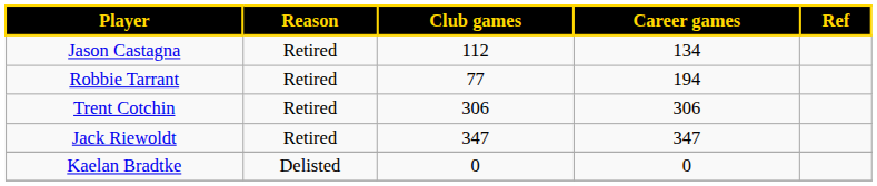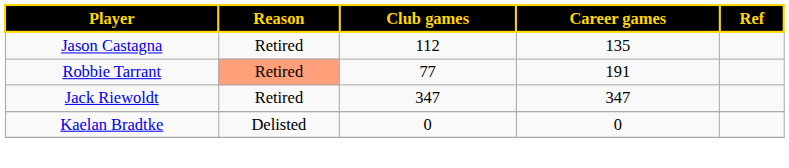 <table class="wikitable" style="text-align:center; font-size:100%; width:60%;">
 <tr>
 <th style="background:black; border: solid gold 2px; color:gold;">Player</th>
 <th style="background:black; border: solid gold 2px; color:gold;">Reason</th>
 <th style="background:black; border: solid gold 2px; color:gold;">Club games</th>
 <th style="background:black; border: solid gold 2px; color:gold;">Career games</th>
 <th style="background:black; border: solid gold 2px; color:gold;">Ref</th>
 </tr>
 <tr>
 <td><a href='#'>Jason Castagna</a></td>
 <td>Retired</td>
 <td>112</td>
-<td>134</td>
+<td>135</td>
 <td></td>
 </tr>
 <tr>
 <td><a href='#'>Robbie Tarrant</a></td>
-<td>Retired</td>
+<td style="background: lightsalmon;">Retired</td>
 <td>77</td>
-<td>194</td>
-<td></td>
-</tr>
-<tr>
-<td><a href='#'>Trent Cotchin</a></td>
-<td>Retired</td>
-<td>306</td>
-<td>306</td>
+<td>191</td>
 <td></td>
 </tr>
 <tr>
 <td><a href='#'>Jack Riewoldt</a></td>
 <td>Retired</td>
 <td>347</td>
 <td>347</td>
 <td></td>
 </tr>
 <tr>
 </tr>
 <tr>
 <td><a href='#'>Kaelan Bradtke</a></td>
 <td>Delisted</td>
 <td>0</td>
 <td>0</td>
 <td></td>
 </tr>
 <tr>
 </tr>
 </table>
